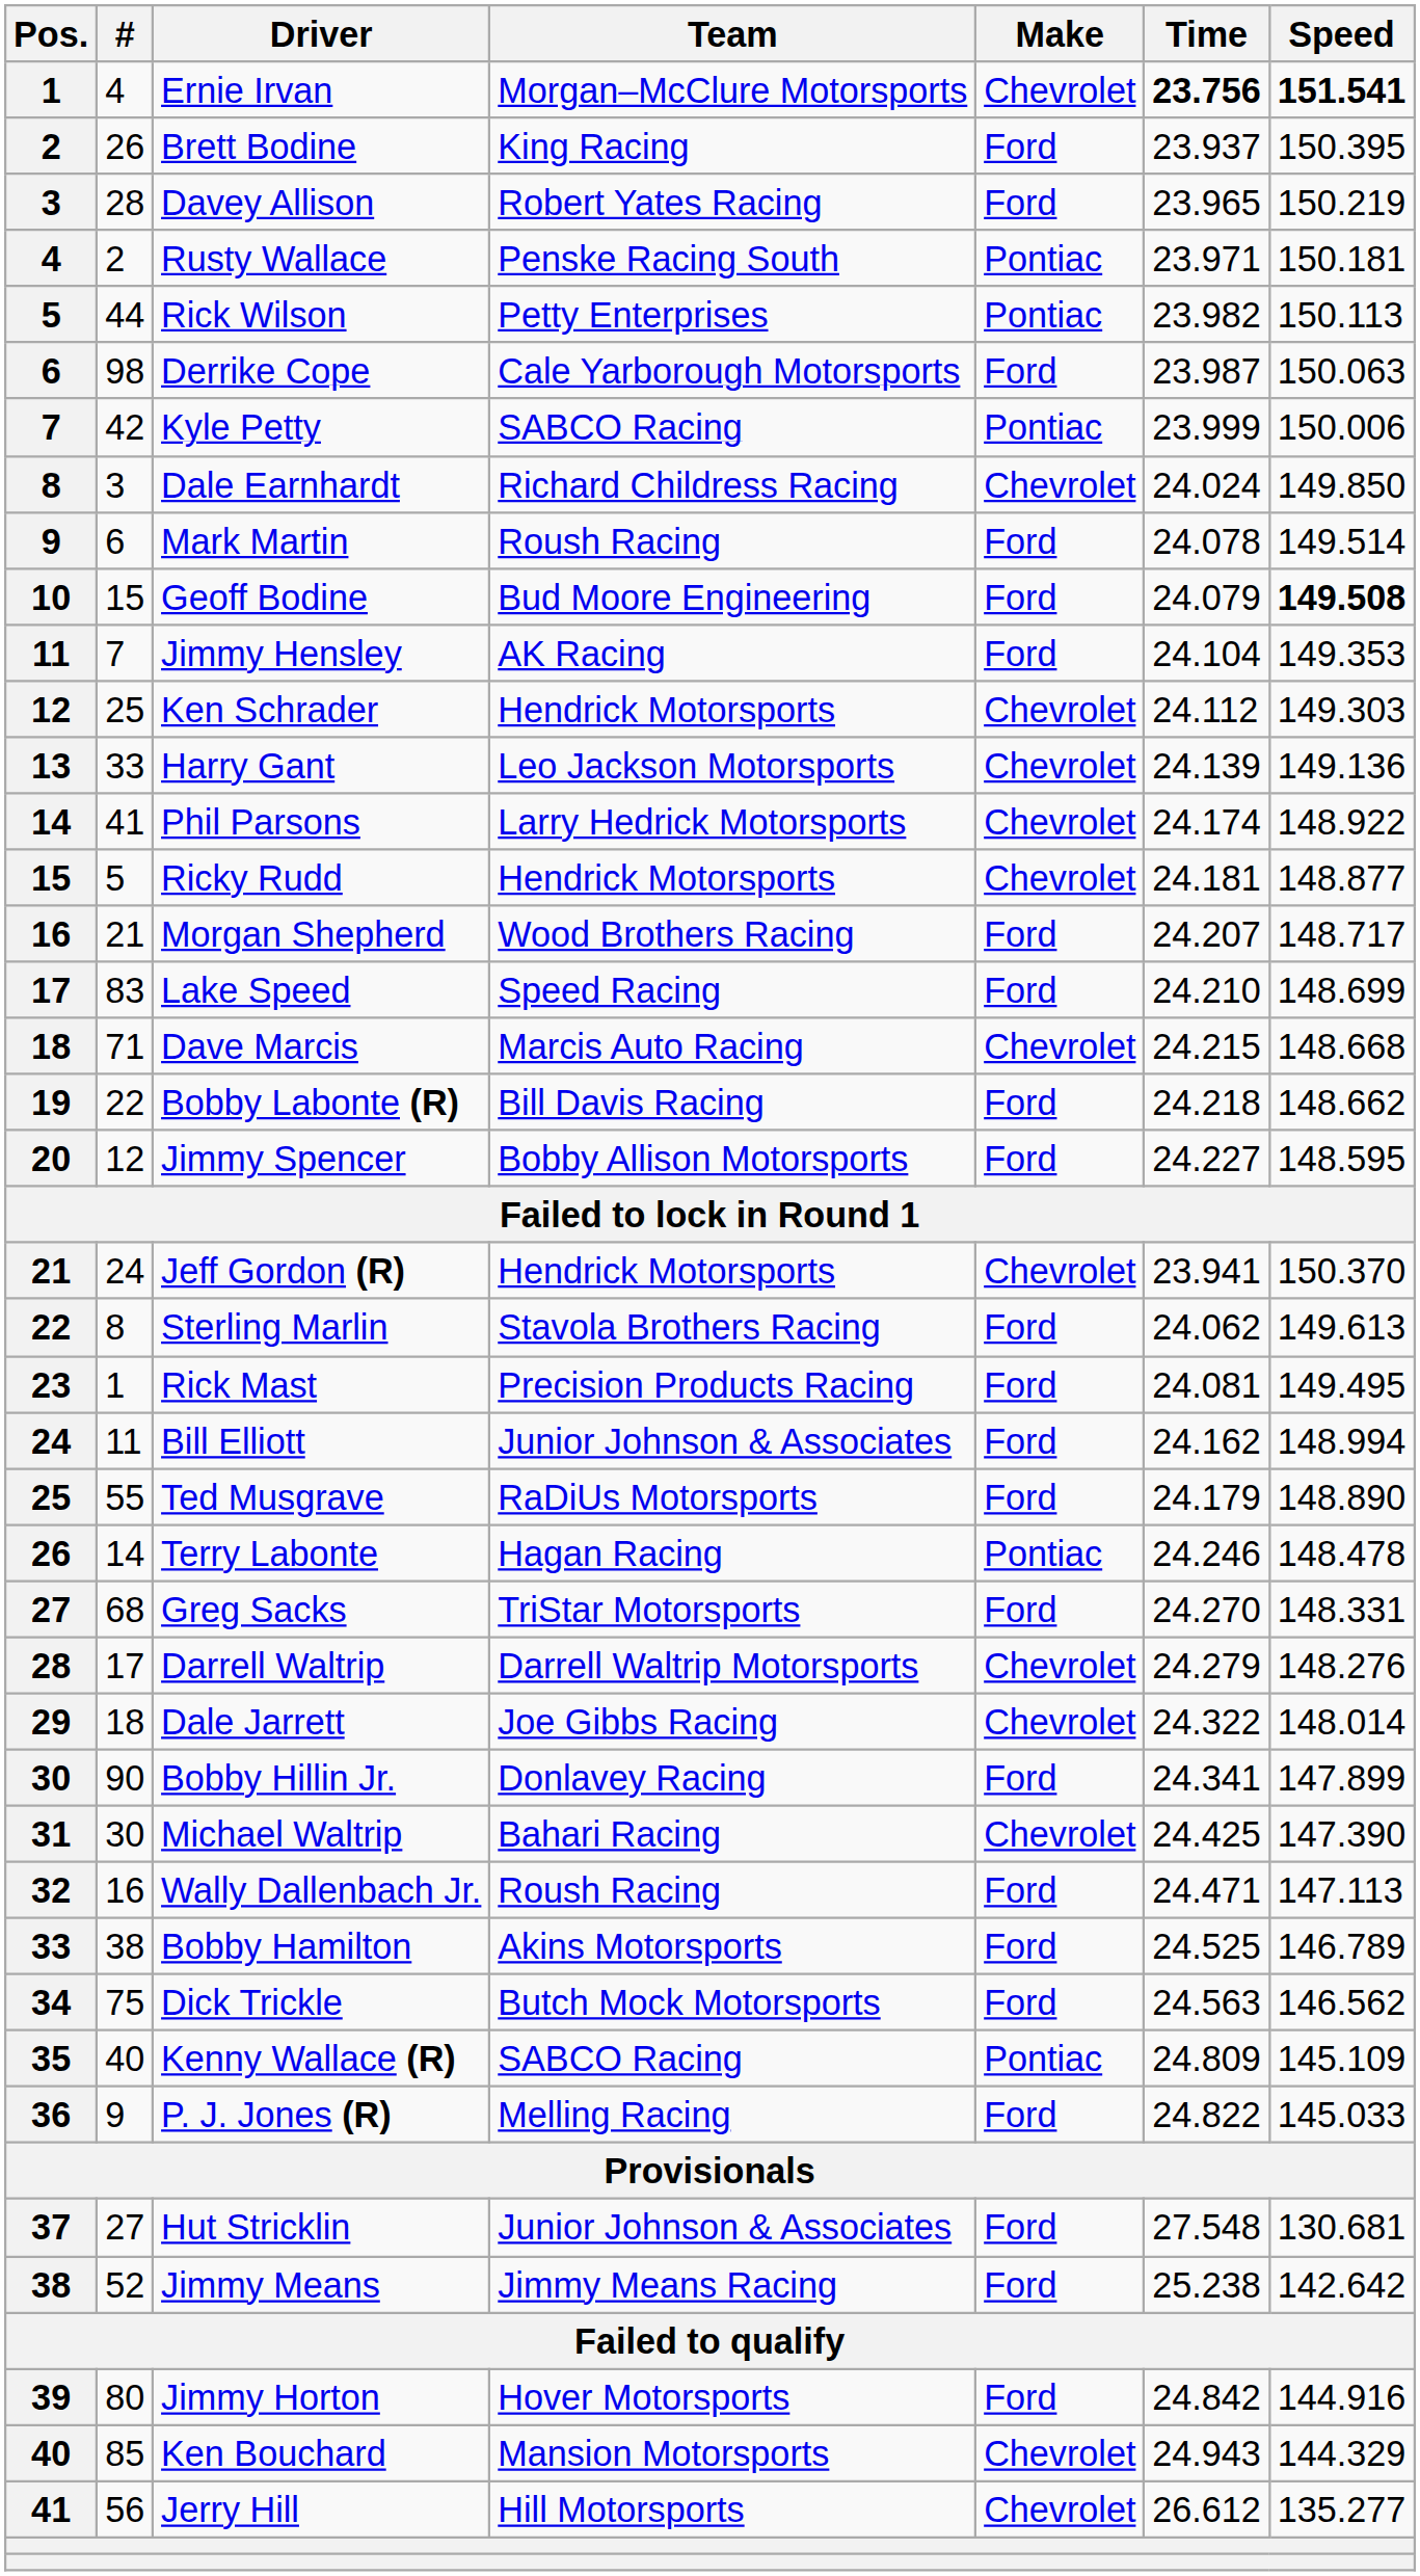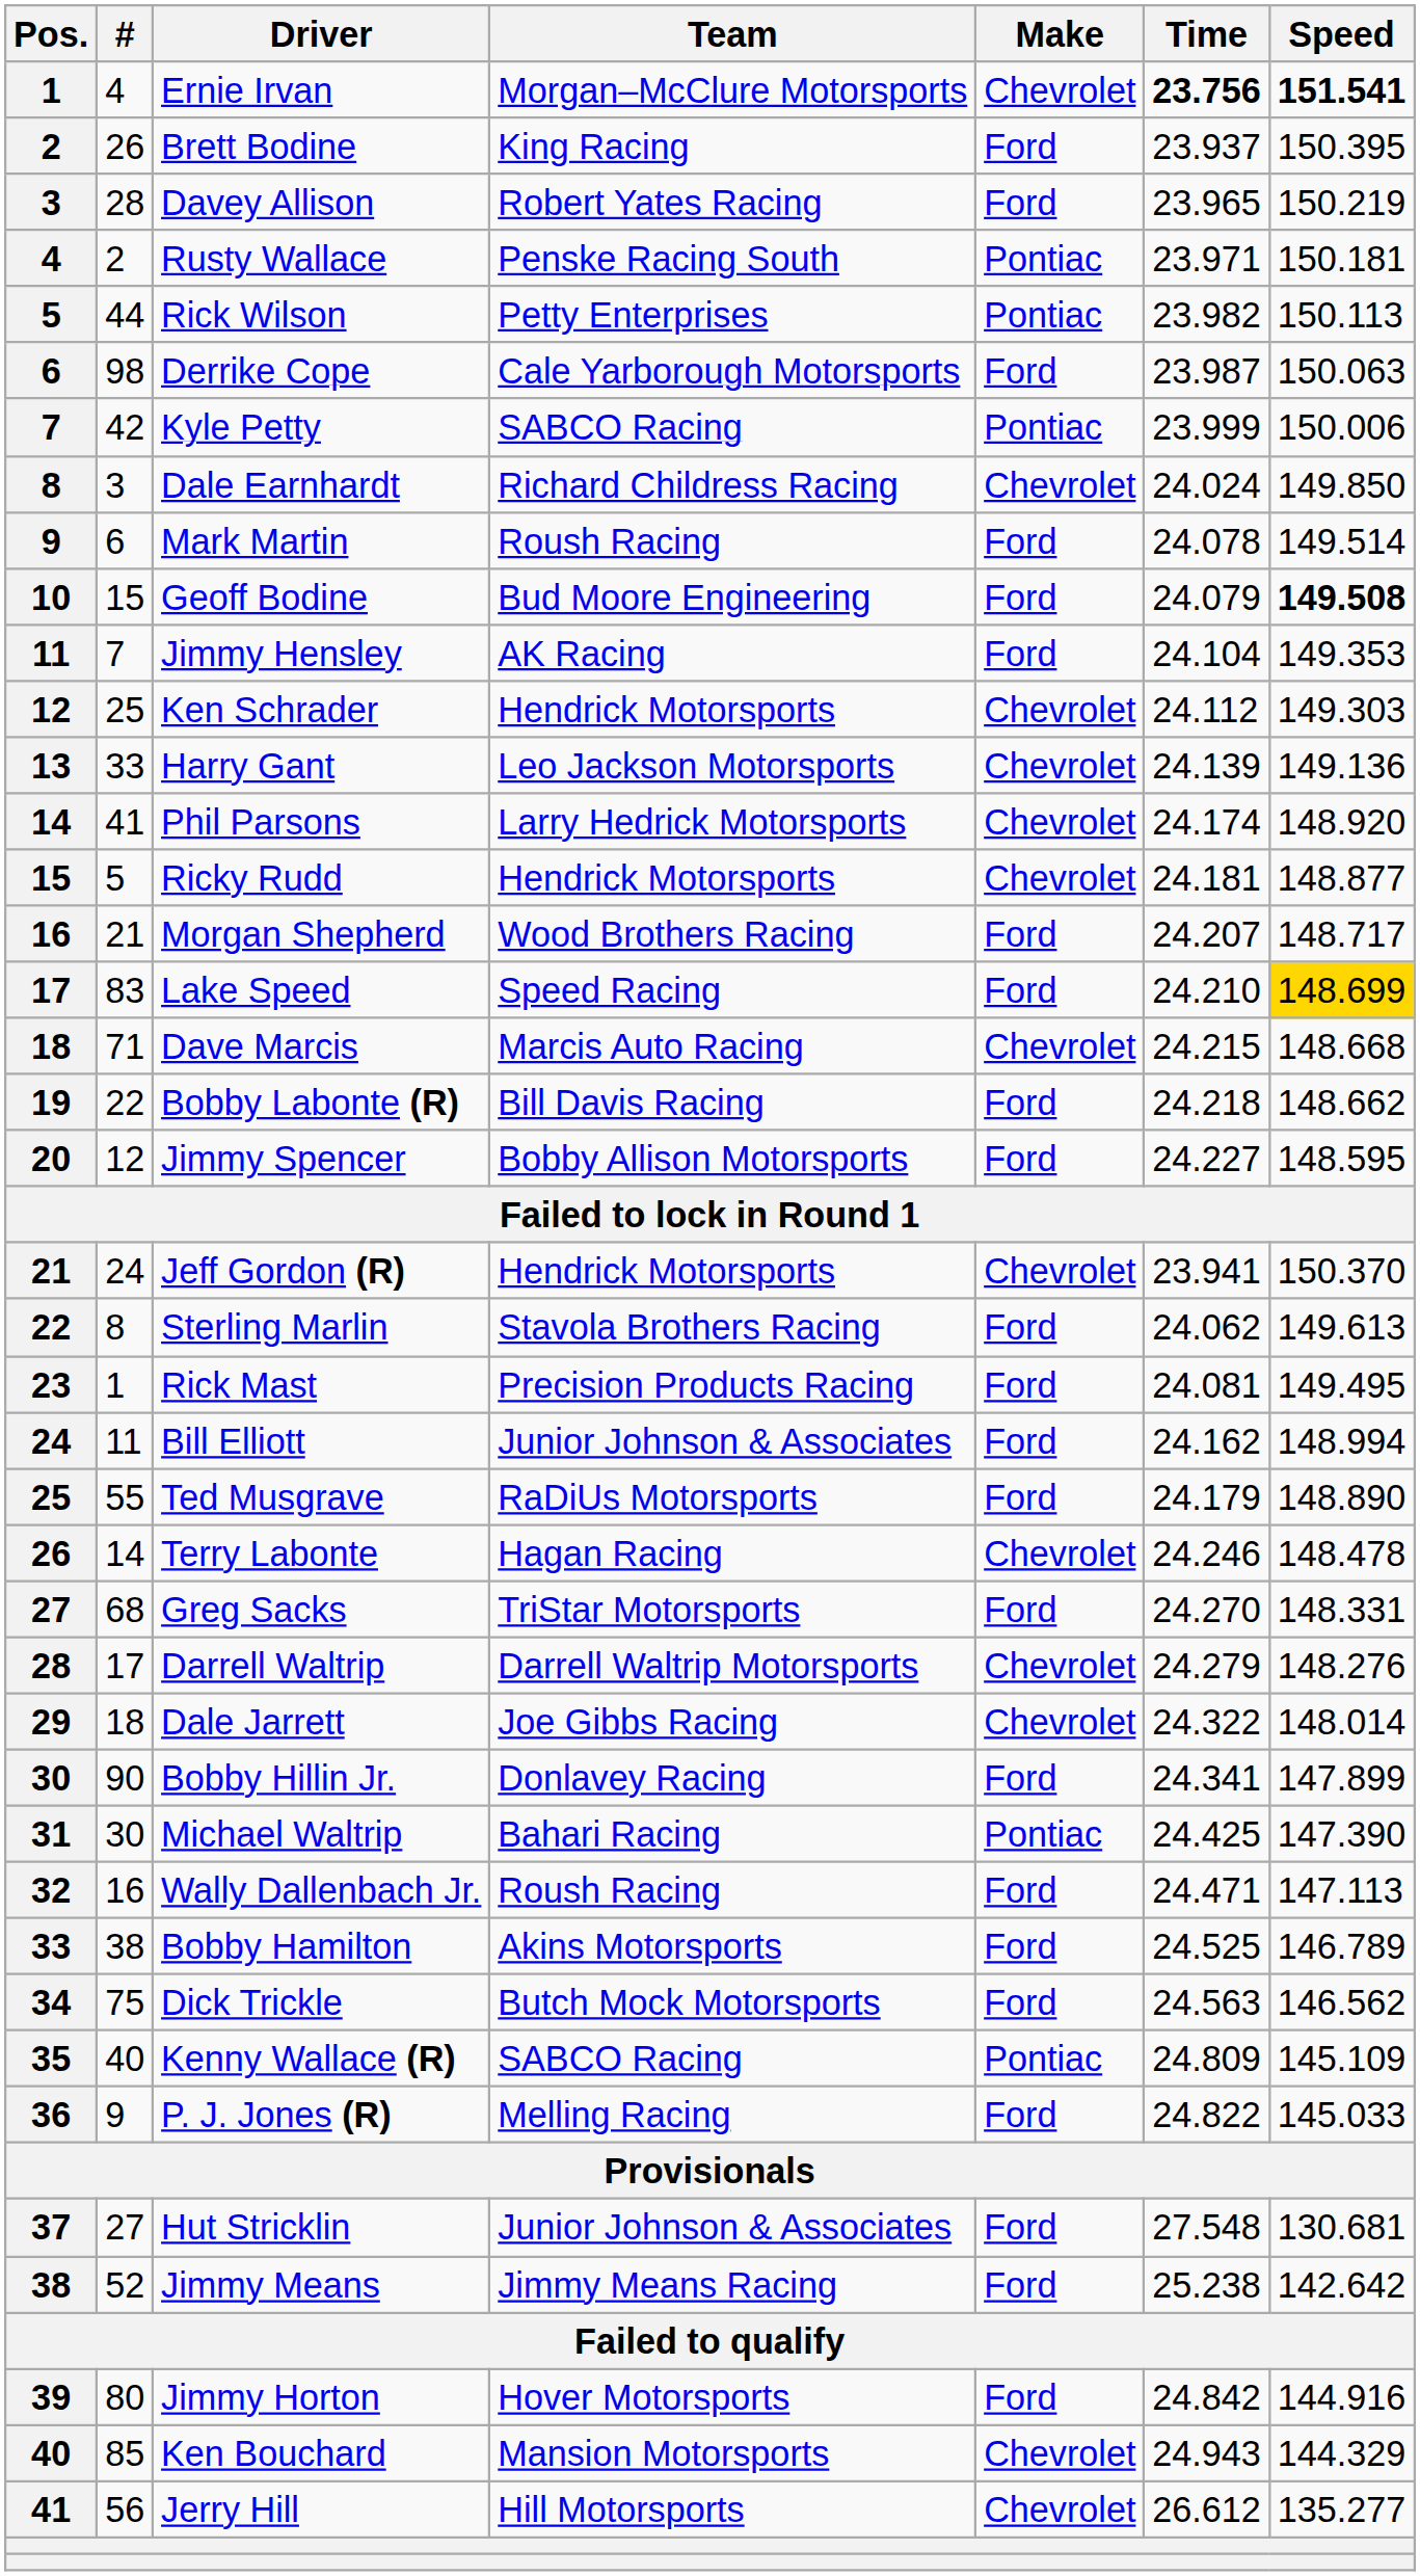 <table class="wikitable" style="font-size:95%">
 <tr>
 <th>Pos.</th>
 <th>#</th>
 <th>Driver</th>
 <th>Team</th>
 <th>Make</th>
 <th>Time</th>
 <th>Speed</th>
 </tr>
 <tr>
 <th>1</th>
 <td>4</td>
 <td><a href='#'>Ernie Irvan</a></td>
 <td><a href='#'>Morgan–McClure Motorsports</a></td>
 <td><a href='#'>Chevrolet</a></td>
 <td><strong>23.756</strong></td>
 <td><strong>151.541</strong></td>
 </tr>
 <tr>
 <th>2</th>
 <td>26</td>
 <td><a href='#'>Brett Bodine</a></td>
 <td><a href='#'>King Racing</a></td>
 <td><a href='#'>Ford</a></td>
 <td>23.937</td>
 <td>150.395</td>
 </tr>
 <tr>
 <th>3</th>
 <td>28</td>
 <td><a href='#'>Davey Allison</a></td>
 <td><a href='#'>Robert Yates Racing</a></td>
 <td><a href='#'>Ford</a></td>
 <td>23.965</td>
 <td>150.219</td>
 </tr>
 <tr>
 <th>4</th>
 <td>2</td>
 <td><a href='#'>Rusty Wallace</a></td>
 <td><a href='#'>Penske Racing South</a></td>
 <td><a href='#'>Pontiac</a></td>
 <td>23.971</td>
 <td>150.181</td>
 </tr>
 <tr>
 <th>5</th>
 <td>44</td>
 <td><a href='#'>Rick Wilson</a></td>
 <td><a href='#'>Petty Enterprises</a></td>
 <td><a href='#'>Pontiac</a></td>
 <td>23.982</td>
 <td>150.113</td>
 </tr>
 <tr>
 <th>6</th>
 <td>98</td>
 <td><a href='#'>Derrike Cope</a></td>
 <td><a href='#'>Cale Yarborough Motorsports</a></td>
 <td><a href='#'>Ford</a></td>
 <td>23.987</td>
 <td>150.063</td>
 </tr>
 <tr>
 <th>7</th>
 <td>42</td>
 <td><a href='#'>Kyle Petty</a></td>
 <td><a href='#'>SABCO Racing</a></td>
 <td><a href='#'>Pontiac</a></td>
 <td>23.999</td>
 <td>150.006</td>
 </tr>
 <tr>
 <th>8</th>
 <td>3</td>
 <td><a href='#'>Dale Earnhardt</a></td>
 <td><a href='#'>Richard Childress Racing</a></td>
 <td><a href='#'>Chevrolet</a></td>
 <td>24.024</td>
 <td>149.850</td>
 </tr>
 <tr>
 <th>9</th>
 <td>6</td>
 <td><a href='#'>Mark Martin</a></td>
 <td><a href='#'>Roush Racing</a></td>
 <td><a href='#'>Ford</a></td>
 <td>24.078</td>
 <td>149.514</td>
 </tr>
 <tr>
 <th>10</th>
 <td>15</td>
 <td><a href='#'>Geoff Bodine</a></td>
 <td><a href='#'>Bud Moore Engineering</a></td>
 <td><a href='#'>Ford</a></td>
 <td>24.079</td>
 <td><strong>149.508</strong></td>
 </tr>
 <tr>
 <th>11</th>
 <td>7</td>
 <td><a href='#'>Jimmy Hensley</a></td>
 <td><a href='#'>AK Racing</a></td>
 <td><a href='#'>Ford</a></td>
 <td>24.104</td>
 <td>149.353</td>
 </tr>
 <tr>
 <th>12</th>
 <td>25</td>
 <td><a href='#'>Ken Schrader</a></td>
 <td><a href='#'>Hendrick Motorsports</a></td>
 <td><a href='#'>Chevrolet</a></td>
 <td>24.112</td>
 <td>149.303</td>
 </tr>
 <tr>
 <th>13</th>
 <td>33</td>
 <td><a href='#'>Harry Gant</a></td>
 <td><a href='#'>Leo Jackson Motorsports</a></td>
 <td><a href='#'>Chevrolet</a></td>
 <td>24.139</td>
 <td>149.136</td>
 </tr>
 <tr>
 <th>14</th>
 <td>41</td>
 <td><a href='#'>Phil Parsons</a></td>
 <td><a href='#'>Larry Hedrick Motorsports</a></td>
 <td><a href='#'>Chevrolet</a></td>
 <td>24.174</td>
-<td>148.922</td>
+<td>148.920</td>
 </tr>
 <tr>
 <th>15</th>
 <td>5</td>
 <td><a href='#'>Ricky Rudd</a></td>
 <td><a href='#'>Hendrick Motorsports</a></td>
 <td><a href='#'>Chevrolet</a></td>
 <td>24.181</td>
 <td>148.877</td>
 </tr>
 <tr>
 <th>16</th>
 <td>21</td>
 <td><a href='#'>Morgan Shepherd</a></td>
 <td><a href='#'>Wood Brothers Racing</a></td>
 <td><a href='#'>Ford</a></td>
 <td>24.207</td>
 <td>148.717</td>
 </tr>
 <tr>
 <th>17</th>
 <td>83</td>
 <td><a href='#'>Lake Speed</a></td>
 <td><a href='#'>Speed Racing</a></td>
 <td><a href='#'>Ford</a></td>
 <td>24.210</td>
-<td>148.699</td>
+<td style="background: gold;">148.699</td>
 </tr>
 <tr>
 <th>18</th>
 <td>71</td>
 <td><a href='#'>Dave Marcis</a></td>
 <td><a href='#'>Marcis Auto Racing</a></td>
 <td><a href='#'>Chevrolet</a></td>
 <td>24.215</td>
 <td>148.668</td>
 </tr>
 <tr>
 <th>19</th>
 <td>22</td>
 <td><a href='#'>Bobby Labonte</a> <strong>(R)</strong></td>
 <td><a href='#'>Bill Davis Racing</a></td>
 <td><a href='#'>Ford</a></td>
 <td>24.218</td>
 <td>148.662</td>
 </tr>
 <tr>
 <th>20</th>
 <td>12</td>
 <td><a href='#'>Jimmy Spencer</a></td>
 <td><a href='#'>Bobby Allison Motorsports</a></td>
 <td><a href='#'>Ford</a></td>
 <td>24.227</td>
 <td>148.595</td>
 </tr>
 <tr>
 <th colspan="7">Failed to lock in Round 1</th>
 </tr>
 <tr>
 <th>21</th>
 <td>24</td>
 <td><a href='#'>Jeff Gordon</a> <strong>(R)</strong></td>
 <td><a href='#'>Hendrick Motorsports</a></td>
 <td><a href='#'>Chevrolet</a></td>
 <td>23.941</td>
 <td>150.370</td>
 </tr>
 <tr>
 <th>22</th>
 <td>8</td>
 <td><a href='#'>Sterling Marlin</a></td>
 <td><a href='#'>Stavola Brothers Racing</a></td>
 <td><a href='#'>Ford</a></td>
 <td>24.062</td>
 <td>149.613</td>
 </tr>
 <tr>
 <th>23</th>
 <td>1</td>
 <td><a href='#'>Rick Mast</a></td>
 <td><a href='#'>Precision Products Racing</a></td>
 <td><a href='#'>Ford</a></td>
 <td>24.081</td>
 <td>149.495</td>
 </tr>
 <tr>
 <th>24</th>
 <td>11</td>
 <td><a href='#'>Bill Elliott</a></td>
 <td><a href='#'>Junior Johnson & Associates</a></td>
 <td><a href='#'>Ford</a></td>
 <td>24.162</td>
 <td>148.994</td>
 </tr>
 <tr>
 <th>25</th>
 <td>55</td>
 <td><a href='#'>Ted Musgrave</a></td>
 <td><a href='#'>RaDiUs Motorsports</a></td>
 <td><a href='#'>Ford</a></td>
 <td>24.179</td>
 <td>148.890</td>
 </tr>
 <tr>
 <th>26</th>
 <td>14</td>
 <td><a href='#'>Terry Labonte</a></td>
 <td><a href='#'>Hagan Racing</a></td>
-<td><a href='#'>Pontiac</a></td>
+<td><a href='#'>Chevrolet</a></td>
 <td>24.246</td>
 <td>148.478</td>
 </tr>
 <tr>
 <th>27</th>
 <td>68</td>
 <td><a href='#'>Greg Sacks</a></td>
 <td><a href='#'>TriStar Motorsports</a></td>
 <td><a href='#'>Ford</a></td>
 <td>24.270</td>
 <td>148.331</td>
 </tr>
 <tr>
 <th>28</th>
 <td>17</td>
 <td><a href='#'>Darrell Waltrip</a></td>
 <td><a href='#'>Darrell Waltrip Motorsports</a></td>
 <td><a href='#'>Chevrolet</a></td>
 <td>24.279</td>
 <td>148.276</td>
 </tr>
 <tr>
 <th>29</th>
 <td>18</td>
 <td><a href='#'>Dale Jarrett</a></td>
 <td><a href='#'>Joe Gibbs Racing</a></td>
 <td><a href='#'>Chevrolet</a></td>
 <td>24.322</td>
 <td>148.014</td>
 </tr>
 <tr>
 <th>30</th>
 <td>90</td>
 <td><a href='#'>Bobby Hillin Jr.</a></td>
 <td><a href='#'>Donlavey Racing</a></td>
 <td><a href='#'>Ford</a></td>
 <td>24.341</td>
 <td>147.899</td>
 </tr>
 <tr>
 <th>31</th>
 <td>30</td>
 <td><a href='#'>Michael Waltrip</a></td>
 <td><a href='#'>Bahari Racing</a></td>
-<td><a href='#'>Chevrolet</a></td>
+<td><a href='#'>Pontiac</a></td>
 <td>24.425</td>
 <td>147.390</td>
 </tr>
 <tr>
 <th>32</th>
 <td>16</td>
 <td><a href='#'>Wally Dallenbach Jr.</a></td>
 <td><a href='#'>Roush Racing</a></td>
 <td><a href='#'>Ford</a></td>
 <td>24.471</td>
 <td>147.113</td>
 </tr>
 <tr>
 <th>33</th>
 <td>38</td>
 <td><a href='#'>Bobby Hamilton</a></td>
 <td><a href='#'>Akins Motorsports</a></td>
 <td><a href='#'>Ford</a></td>
 <td>24.525</td>
 <td>146.789</td>
 </tr>
 <tr>
 <th>34</th>
 <td>75</td>
 <td><a href='#'>Dick Trickle</a></td>
 <td><a href='#'>Butch Mock Motorsports</a></td>
 <td><a href='#'>Ford</a></td>
 <td>24.563</td>
 <td>146.562</td>
 </tr>
 <tr>
 <th>35</th>
 <td>40</td>
 <td><a href='#'>Kenny Wallace</a> <strong>(R)</strong></td>
 <td><a href='#'>SABCO Racing</a></td>
 <td><a href='#'>Pontiac</a></td>
 <td>24.809</td>
 <td>145.109</td>
 </tr>
 <tr>
 <th>36</th>
 <td>9</td>
 <td><a href='#'>P. J. Jones</a> <strong>(R)</strong></td>
 <td><a href='#'>Melling Racing</a></td>
 <td><a href='#'>Ford</a></td>
 <td>24.822</td>
 <td>145.033</td>
 </tr>
 <tr>
 <th colspan="7">Provisionals</th>
 </tr>
 <tr>
 <th>37</th>
 <td>27</td>
 <td><a href='#'>Hut Stricklin</a></td>
 <td><a href='#'>Junior Johnson & Associates</a></td>
 <td><a href='#'>Ford</a></td>
 <td>27.548</td>
 <td>130.681</td>
 </tr>
 <tr>
 <th>38</th>
 <td>52</td>
 <td><a href='#'>Jimmy Means</a></td>
 <td><a href='#'>Jimmy Means Racing</a></td>
 <td><a href='#'>Ford</a></td>
 <td>25.238</td>
 <td>142.642</td>
 </tr>
 <tr>
 <th colspan="7">Failed to qualify</th>
 </tr>
 <tr>
 <th>39</th>
 <td>80</td>
 <td><a href='#'>Jimmy Horton</a></td>
 <td><a href='#'>Hover Motorsports</a></td>
 <td><a href='#'>Ford</a></td>
 <td>24.842</td>
 <td>144.916</td>
 </tr>
 <tr>
 <th>40</th>
 <td>85</td>
 <td><a href='#'>Ken Bouchard</a></td>
 <td><a href='#'>Mansion Motorsports</a></td>
 <td><a href='#'>Chevrolet</a></td>
 <td>24.943</td>
 <td>144.329</td>
 </tr>
 <tr>
 <th>41</th>
 <td>56</td>
 <td><a href='#'>Jerry Hill</a></td>
 <td><a href='#'>Hill Motorsports</a></td>
 <td><a href='#'>Chevrolet</a></td>
 <td>26.612</td>
 <td>135.277</td>
 </tr>
 <tr>
 <th colspan="7"></th>
 </tr>
 <tr>
 <th colspan="7"></th>
 </tr>
 </table>
